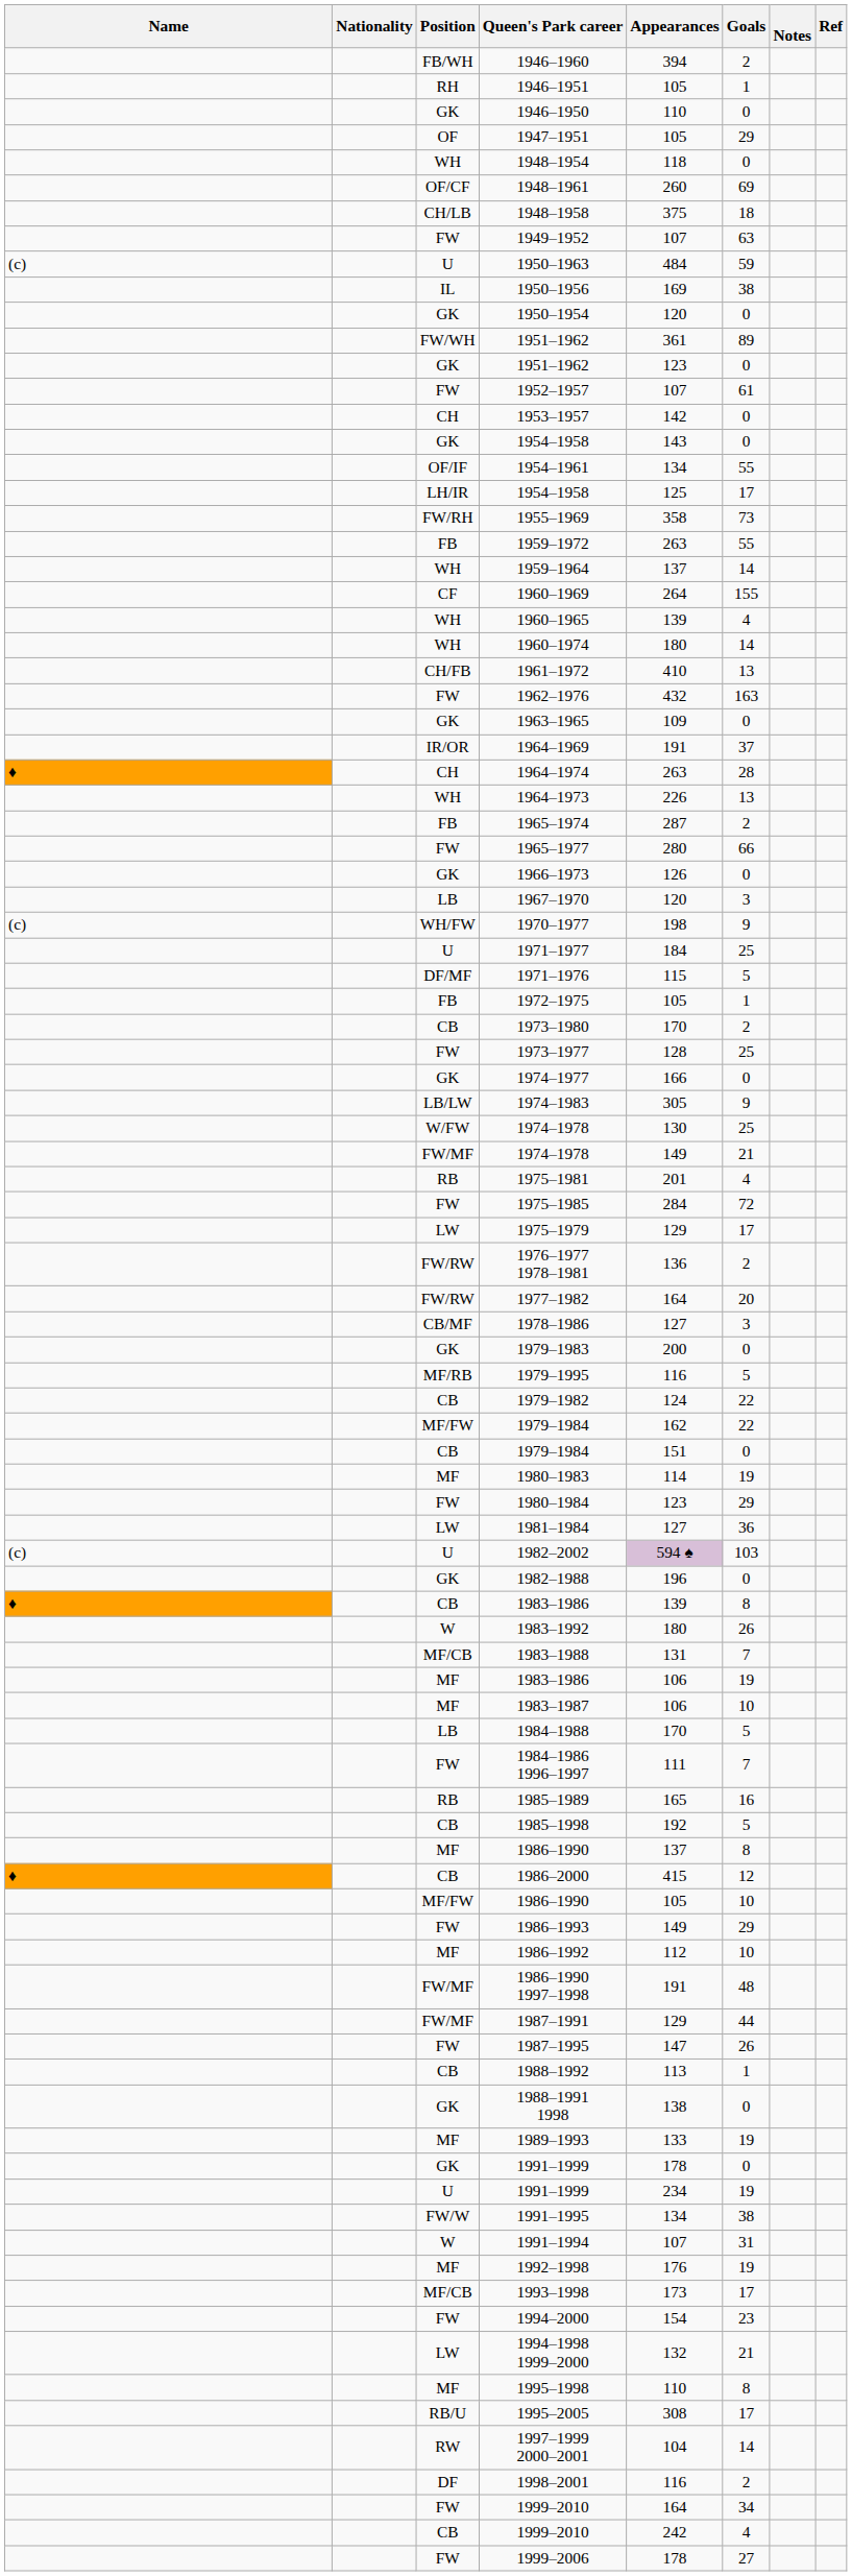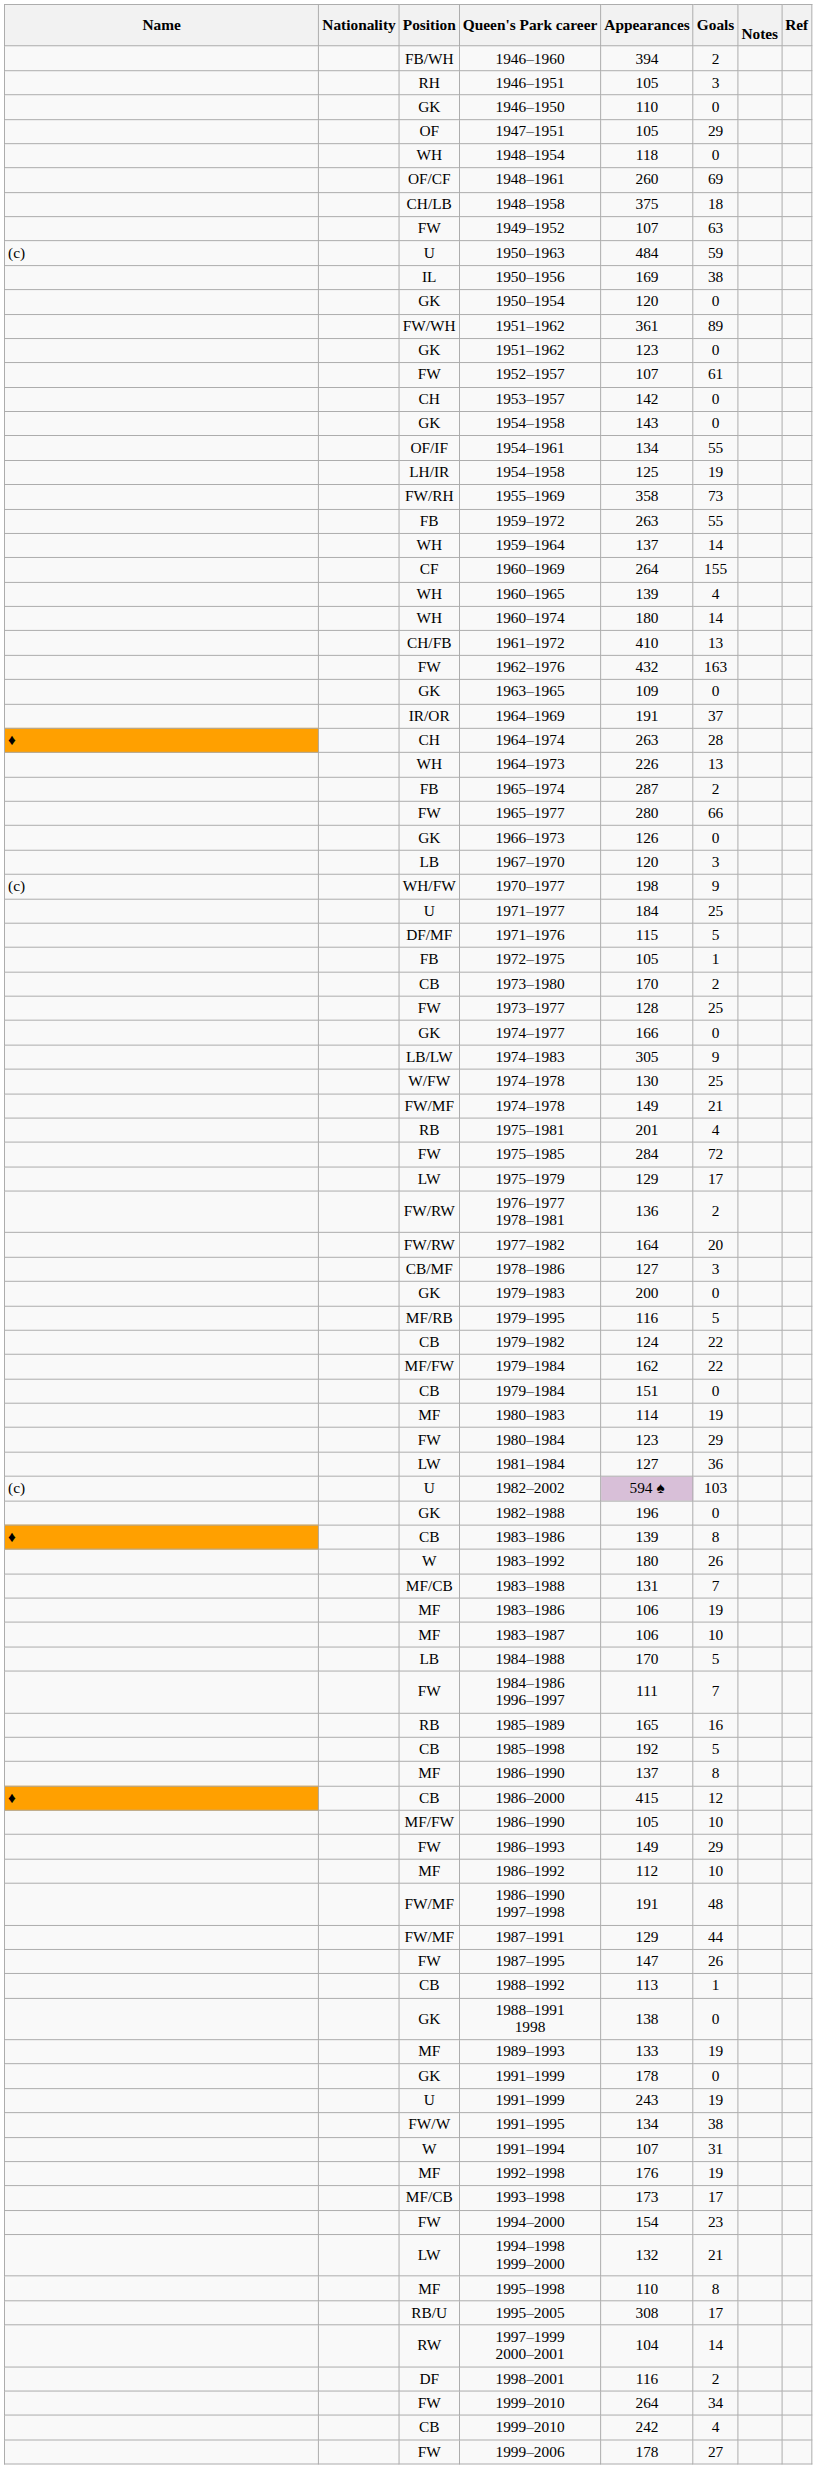 <table class="wikitable sortable" style="text-align: center;">
 <tr>
 <th style="width:20em">Name</th>
 <th>Nationality</th>
 <th>Position</th>
 <th>Queen's Park career</th>
 <th>Appearances</th>
 <th>Goals</th>
 <th><br>Notes</th>
 <th>Ref</th>
 </tr>
 <tr>
 <td style="text-align:left;"></td>
 <td style="text-align:left;"></td>
 <td>FB/WH</td>
 <td>1946–1960</td>
 <td>394</td>
 <td>2</td>
 <td></td>
 <td></td>
 </tr>
 <tr>
 <td style="text-align:left;"></td>
 <td style="text-align:left;"></td>
 <td>RH</td>
 <td>1946–1951</td>
 <td>105</td>
-<td>1</td>
+<td>3</td>
 <td><br></td>
 <td></td>
 </tr>
 <tr>
 <td style="text-align:left;"></td>
 <td style="text-align:left;"></td>
 <td>GK</td>
 <td>1946–1950</td>
 <td>110</td>
 <td>0</td>
 <td><br></td>
 <td></td>
 </tr>
 <tr>
 <td style="text-align:left;"></td>
 <td style="text-align:left;"></td>
 <td>OF</td>
 <td>1947–1951</td>
 <td>105</td>
 <td>29</td>
 <td></td>
 <td></td>
 </tr>
 <tr>
 <td style="text-align:left;"></td>
 <td style="text-align:left;"></td>
 <td>WH</td>
 <td>1948–1954</td>
 <td>118</td>
 <td>0</td>
 <td></td>
 <td></td>
 </tr>
 <tr>
 <td style="text-align:left;"></td>
 <td style="text-align:left;"></td>
 <td>OF/CF</td>
 <td>1948–1961</td>
 <td>260</td>
 <td>69</td>
 <td></td>
 <td></td>
 </tr>
 <tr>
 <td style="text-align:left;"></td>
 <td style="text-align:left;"></td>
 <td>CH/LB</td>
 <td>1948–1958</td>
 <td>375</td>
 <td>18</td>
 <td><br></td>
 <td></td>
 </tr>
 <tr>
 <td style="text-align:left;"></td>
 <td style="text-align:left;"></td>
 <td>FW</td>
 <td>1949–1952</td>
 <td>107</td>
 <td>63</td>
 <td></td>
 <td></td>
 </tr>
 <tr>
 <td style="text-align:left;"> (c)</td>
 <td style="text-align:left;"></td>
 <td>U</td>
 <td>1950–1963</td>
 <td>484</td>
 <td>59</td>
 <td></td>
 <td></td>
 </tr>
 <tr>
 <td style="text-align:left;"></td>
 <td style="text-align:left;"></td>
 <td>IL</td>
 <td>1950–1956</td>
 <td>169</td>
 <td>38</td>
 <td></td>
 <td></td>
 </tr>
 <tr>
 <td style="text-align:left;"></td>
 <td style="text-align:left;"></td>
 <td>GK</td>
 <td>1950–1954</td>
 <td>120</td>
 <td>0</td>
 <td></td>
 <td></td>
 </tr>
 <tr>
 <td style="text-align:left;"></td>
 <td style="text-align:left;"></td>
 <td>FW/WH</td>
 <td>1951–1962</td>
 <td>361</td>
 <td>89</td>
 <td></td>
 <td></td>
 </tr>
 <tr>
 <td style="text-align:left;"></td>
 <td style="text-align:left;"></td>
 <td>GK</td>
 <td>1951–1962</td>
 <td>123</td>
 <td>0</td>
 <td></td>
 <td></td>
 </tr>
 <tr>
 <td style="text-align:left;"></td>
 <td style="text-align:left;"></td>
 <td>FW</td>
 <td>1952–1957</td>
 <td>107</td>
 <td>61</td>
 <td></td>
 <td></td>
 </tr>
 <tr>
 <td style="text-align:left;"></td>
 <td style="text-align:left;"></td>
 <td>CH</td>
 <td>1953–1957</td>
 <td>142</td>
 <td>0</td>
 <td></td>
 <td></td>
 </tr>
 <tr>
 <td style="text-align:left;"></td>
 <td style="text-align:left;"></td>
 <td>GK</td>
 <td>1954–1958</td>
 <td>143</td>
 <td>0</td>
 <td></td>
 <td></td>
 </tr>
 <tr>
 <td style="text-align:left;"></td>
 <td style="text-align:left;"></td>
 <td>OF/IF</td>
 <td>1954–1961</td>
 <td>134</td>
 <td>55</td>
 <td><br></td>
 <td></td>
 </tr>
 <tr>
 <td style="text-align:left;"></td>
 <td style="text-align:left;"></td>
 <td>LH/IR</td>
 <td>1954–1958</td>
 <td>125</td>
-<td>17</td>
+<td>19</td>
 <td></td>
 <td></td>
 </tr>
 <tr>
 <td style="text-align:left;"></td>
 <td style="text-align:left;"></td>
 <td>FW/RH</td>
 <td>1955–1969</td>
 <td>358</td>
 <td>73</td>
 <td><br></td>
 <td></td>
 </tr>
 <tr>
 <td style="text-align:left;"></td>
 <td style="text-align:left;"></td>
 <td>FB</td>
 <td>1959–1972</td>
 <td>263</td>
 <td>55</td>
 <td></td>
 <td></td>
 </tr>
 <tr>
 <td style="text-align:left;"></td>
 <td style="text-align:left;"></td>
 <td>WH</td>
 <td>1959–1964</td>
 <td>137</td>
 <td>14</td>
 <td></td>
 <td></td>
 </tr>
 <tr>
 <td style="text-align:left;"></td>
 <td style="text-align:left;"></td>
 <td>CF</td>
 <td>1960–1969</td>
 <td>264</td>
 <td>155</td>
 <td><br></td>
 <td></td>
 </tr>
 <tr>
 <td style="text-align:left;"></td>
 <td style="text-align:left;"></td>
 <td>WH</td>
 <td>1960–1965</td>
 <td>139</td>
 <td>4</td>
 <td></td>
 <td></td>
 </tr>
 <tr>
 <td style="text-align:left;"></td>
 <td style="text-align:left;"></td>
 <td>WH</td>
 <td>1960–1974</td>
 <td>180</td>
 <td>14</td>
 <td></td>
 <td></td>
 </tr>
 <tr>
 <td style="text-align:left;"></td>
 <td style="text-align:left;"></td>
 <td>CH/FB</td>
 <td>1961–1972</td>
 <td>410</td>
 <td>13</td>
 <td><br></td>
 <td></td>
 </tr>
 <tr>
 <td style="text-align:left;"></td>
 <td style="text-align:left;"></td>
 <td>FW</td>
 <td>1962–1976</td>
 <td>432</td>
 <td>163</td>
 <td><br></td>
 <td></td>
 </tr>
 <tr>
 <td style="text-align:left;"></td>
 <td style="text-align:left;"></td>
 <td>GK</td>
 <td>1963–1965</td>
 <td>109</td>
 <td>0</td>
 <td></td>
 <td></td>
 </tr>
 <tr>
 <td style="text-align:left;"></td>
 <td style="text-align:left;"></td>
 <td>IR/OR</td>
 <td>1964–1969</td>
 <td>191</td>
 <td>37</td>
 <td><br></td>
 <td></td>
 </tr>
 <tr>
 <td style="text-align:left; background:#ffa000;"> ♦</td>
 <td style="text-align:left;"></td>
 <td>CH</td>
 <td>1964–1974</td>
 <td>263</td>
 <td>28</td>
 <td><br></td>
 <td></td>
 </tr>
 <tr>
 <td style="text-align:left;"></td>
 <td style="text-align:left;"></td>
 <td>WH</td>
 <td>1964–1973</td>
 <td>226</td>
 <td>13</td>
 <td></td>
 <td></td>
 </tr>
 <tr>
 <td style="text-align:left;"></td>
 <td style="text-align:left;"></td>
 <td>FB</td>
 <td>1965–1974</td>
 <td>287</td>
 <td>2</td>
 <td></td>
 <td></td>
 </tr>
 <tr>
 <td style="text-align:left;"></td>
 <td style="text-align:left;"></td>
 <td>FW</td>
 <td>1965–1977</td>
 <td>280</td>
 <td>66</td>
 <td></td>
 <td></td>
 </tr>
 <tr>
 <td style="text-align:left;"></td>
 <td style="text-align:left;"></td>
 <td>GK</td>
 <td>1966–1973</td>
 <td>126</td>
 <td>0</td>
 <td><br></td>
 <td></td>
 </tr>
 <tr>
 <td style="text-align:left;"></td>
 <td style="text-align:left;"></td>
 <td>LB</td>
 <td>1967–1970</td>
 <td>120</td>
 <td>3</td>
 <td></td>
 <td></td>
 </tr>
 <tr>
 <td style="text-align:left;"> (c)</td>
 <td style="text-align:left;"></td>
 <td>WH/FW</td>
 <td>1970–1977</td>
 <td>198</td>
 <td>9</td>
 <td></td>
 <td></td>
 </tr>
 <tr>
 <td style="text-align:left;"></td>
 <td style="text-align:left;"></td>
 <td>U</td>
 <td>1971–1977</td>
 <td>184</td>
 <td>25</td>
 <td></td>
 <td></td>
 </tr>
 <tr>
 <td style="text-align:left;"></td>
 <td style="text-align:left;"></td>
 <td>DF/MF</td>
 <td>1971–1976</td>
 <td>115</td>
 <td>5</td>
 <td><br></td>
 <td></td>
 </tr>
 <tr>
 <td style="text-align:left;"></td>
 <td style="text-align:left;"></td>
 <td>FB</td>
 <td>1972–1975</td>
 <td>105</td>
 <td>1</td>
 <td></td>
 <td></td>
 </tr>
 <tr>
 <td style="text-align:left;"></td>
 <td style="text-align:left;"></td>
 <td>CB</td>
 <td>1973–1980</td>
 <td>170</td>
 <td>2</td>
 <td></td>
 <td></td>
 </tr>
 <tr>
 <td style="text-align:left;"></td>
 <td style="text-align:left;"></td>
 <td>FW</td>
 <td>1973–1977</td>
 <td>128</td>
 <td>25</td>
 <td></td>
 <td></td>
 </tr>
 <tr>
 <td style="text-align:left;"></td>
 <td style="text-align:left;"></td>
 <td>GK</td>
 <td>1974–1977</td>
 <td>166</td>
 <td>0</td>
 <td></td>
 <td></td>
 </tr>
 <tr>
 <td style="text-align:left;"></td>
 <td style="text-align:left;"></td>
 <td>LB/LW</td>
 <td>1974–1983</td>
 <td>305</td>
 <td>9</td>
 <td></td>
 <td></td>
 </tr>
 <tr>
 <td style="text-align:left;"></td>
 <td style="text-align:left;"></td>
 <td>W/FW</td>
 <td>1974–1978</td>
 <td>130</td>
 <td>25</td>
 <td></td>
 <td></td>
 </tr>
 <tr>
 <td style="text-align:left;"></td>
 <td style="text-align:left;"></td>
 <td>FW/MF</td>
 <td>1974–1978</td>
 <td>149</td>
 <td>21</td>
 <td></td>
 <td></td>
 </tr>
 <tr>
 <td style="text-align:left;"></td>
 <td style="text-align:left;"></td>
 <td>RB</td>
 <td>1975–1981</td>
 <td>201</td>
 <td>4</td>
 <td></td>
 <td></td>
 </tr>
 <tr>
 <td style="text-align:left;"></td>
 <td style="text-align:left;"></td>
 <td>FW</td>
 <td>1975–1985</td>
 <td>284</td>
 <td>72</td>
 <td></td>
 <td></td>
 </tr>
 <tr>
 <td style="text-align:left;"></td>
 <td style="text-align:left;"></td>
 <td>LW</td>
 <td>1975–1979</td>
 <td>129</td>
 <td>17</td>
 <td></td>
 <td></td>
 </tr>
 <tr>
 <td style="text-align:left;"></td>
 <td style="text-align:left;"></td>
 <td>FW/RW</td>
 <td>1976–1977<br>1978–1981</td>
 <td>136</td>
 <td>2</td>
 <td></td>
 <td></td>
 </tr>
 <tr>
 <td style="text-align:left;"></td>
 <td style="text-align:left;"></td>
 <td>FW/RW</td>
 <td>1977–1982</td>
 <td>164</td>
 <td>20</td>
 <td></td>
 <td></td>
 </tr>
 <tr>
 <td style="text-align:left;"></td>
 <td style="text-align:left;"></td>
 <td>CB/MF</td>
 <td>1978–1986</td>
 <td>127</td>
 <td>3</td>
 <td></td>
 <td></td>
 </tr>
 <tr>
 <td style="text-align:left;"></td>
 <td style="text-align:left;"></td>
 <td>GK</td>
 <td>1979–1983</td>
 <td>200</td>
 <td>0</td>
 <td></td>
 <td></td>
 </tr>
 <tr>
 <td style="text-align:left;"></td>
 <td style="text-align:left;"></td>
 <td>MF/RB</td>
 <td>1979–1995</td>
 <td>116</td>
 <td>5</td>
 <td></td>
 <td></td>
 </tr>
 <tr>
 <td style="text-align:left;"></td>
 <td style="text-align:left;"></td>
 <td>CB</td>
 <td>1979–1982</td>
 <td>124</td>
 <td>22</td>
 <td></td>
 <td></td>
 </tr>
 <tr>
 <td style="text-align:left;"></td>
 <td style="text-align:left;"></td>
 <td>MF/FW</td>
 <td>1979–1984</td>
 <td>162</td>
 <td>22</td>
 <td></td>
 <td></td>
 </tr>
 <tr>
 <td style="text-align:left;"></td>
 <td style="text-align:left;"></td>
 <td>CB</td>
 <td>1979–1984</td>
 <td>151</td>
 <td>0</td>
 <td></td>
 <td></td>
 </tr>
 <tr>
 <td style="text-align:left;"></td>
 <td style="text-align:left;"></td>
 <td>MF</td>
 <td>1980–1983</td>
 <td>114</td>
 <td>19</td>
 <td></td>
 <td></td>
 </tr>
 <tr>
 <td style="text-align:left;"></td>
 <td style="text-align:left;"></td>
 <td>FW</td>
 <td>1980–1984</td>
 <td>123</td>
 <td>29</td>
 <td></td>
 <td></td>
 </tr>
 <tr>
 <td style="text-align:left;"></td>
 <td style="text-align:left;"></td>
 <td>LW</td>
 <td>1981–1984</td>
 <td>127</td>
 <td>36</td>
 <td></td>
 <td></td>
 </tr>
 <tr>
 <td style="text-align:left;"> (c)</td>
 <td style="text-align:left;"></td>
 <td>U</td>
 <td>1982–2002</td>
 <td style="background:thistle;">594 ♠</td>
 <td>103</td>
 <td></td>
 <td></td>
 </tr>
 <tr>
 <td style="text-align:left;"></td>
 <td style="text-align:left;"></td>
 <td>GK</td>
 <td>1982–1988</td>
 <td>196</td>
 <td>0</td>
 <td></td>
 <td></td>
 </tr>
 <tr>
 <td style="text-align:left; background:#ffa000;"> ♦</td>
 <td style="text-align:left;"></td>
 <td>CB</td>
 <td>1983–1986</td>
 <td>139</td>
 <td>8</td>
 <td></td>
 <td></td>
 </tr>
 <tr>
 <td style="text-align:left;"></td>
 <td style="text-align:left;"></td>
 <td>W</td>
 <td>1983–1992</td>
 <td>180</td>
 <td>26</td>
 <td></td>
 <td></td>
 </tr>
 <tr>
 <td style="text-align:left;"></td>
 <td style="text-align:left;"></td>
 <td>MF/CB</td>
 <td>1983–1988</td>
 <td>131</td>
 <td>7</td>
 <td></td>
 <td></td>
 </tr>
 <tr>
 <td style="text-align:left;"></td>
 <td style="text-align:left;"></td>
 <td>MF</td>
 <td>1983–1986</td>
 <td>106</td>
 <td>19</td>
 <td></td>
 <td></td>
 </tr>
 <tr>
 <td style="text-align:left;"></td>
 <td style="text-align:left;"></td>
 <td>MF</td>
 <td>1983–1987</td>
 <td>106</td>
 <td>10</td>
 <td></td>
 <td></td>
 </tr>
 <tr>
 <td style="text-align:left;"></td>
 <td style="text-align:left;"></td>
 <td>LB</td>
 <td>1984–1988</td>
 <td>170</td>
 <td>5</td>
 <td></td>
 <td></td>
 </tr>
 <tr>
 <td style="text-align:left;"></td>
 <td style="text-align:left;"></td>
 <td>FW</td>
 <td>1984–1986<br>1996–1997</td>
 <td>111</td>
 <td>7</td>
 <td></td>
 <td></td>
 </tr>
 <tr>
 <td style="text-align:left;"></td>
 <td style="text-align:left;"></td>
 <td>RB</td>
 <td>1985–1989</td>
 <td>165</td>
 <td>16</td>
 <td></td>
 <td></td>
 </tr>
 <tr>
 <td style="text-align:left;"></td>
 <td style="text-align:left;"></td>
 <td>CB</td>
 <td>1985–1998</td>
 <td>192</td>
 <td>5</td>
 <td></td>
 <td></td>
 </tr>
 <tr>
 <td style="text-align:left;"></td>
 <td style="text-align:left;"></td>
 <td>MF</td>
 <td>1986–1990</td>
 <td>137</td>
 <td>8</td>
 <td></td>
 <td></td>
 </tr>
 <tr>
 <td style="text-align:left; background:#ffa000;"> ♦</td>
 <td style="text-align:left;"></td>
 <td>CB</td>
 <td>1986–2000</td>
 <td>415</td>
 <td>12</td>
 <td></td>
 <td></td>
 </tr>
 <tr>
 <td style="text-align:left;"></td>
 <td style="text-align:left;"></td>
 <td>MF/FW</td>
 <td>1986–1990</td>
 <td>105</td>
 <td>10</td>
 <td></td>
 <td></td>
 </tr>
 <tr>
 <td style="text-align:left;"></td>
 <td style="text-align:left;"></td>
 <td>FW</td>
 <td>1986–1993</td>
 <td>149</td>
 <td>29</td>
 <td></td>
 <td></td>
 </tr>
 <tr>
 <td style="text-align:left;"></td>
 <td style="text-align:left;"></td>
 <td>MF</td>
 <td>1986–1992</td>
 <td>112</td>
 <td>10</td>
 <td></td>
 <td></td>
 </tr>
 <tr>
 <td style="text-align:left;"></td>
 <td style="text-align:left;"></td>
 <td>FW/MF</td>
 <td>1986–1990<br>1997–1998</td>
 <td>191</td>
 <td>48</td>
 <td></td>
 <td></td>
 </tr>
 <tr>
 <td style="text-align:left;"></td>
 <td style="text-align:left;"></td>
 <td>FW/MF</td>
 <td>1987–1991</td>
 <td>129</td>
 <td>44</td>
 <td></td>
 <td></td>
 </tr>
 <tr>
 <td style="text-align:left;"></td>
 <td style="text-align:left;"></td>
 <td>FW</td>
 <td>1987–1995</td>
 <td>147</td>
 <td>26</td>
 <td></td>
 <td></td>
 </tr>
 <tr>
 <td style="text-align:left;"></td>
 <td style="text-align:left;"></td>
 <td>CB</td>
 <td>1988–1992</td>
 <td>113</td>
 <td>1</td>
 <td></td>
 <td></td>
 </tr>
 <tr>
 <td style="text-align:left;"></td>
 <td style="text-align:left;"></td>
 <td>GK</td>
 <td>1988–1991<br>1998</td>
 <td>138</td>
 <td>0</td>
 <td></td>
 <td></td>
 </tr>
 <tr>
 <td style="text-align:left;"></td>
 <td style="text-align:left;"></td>
 <td>MF</td>
 <td>1989–1993</td>
 <td>133</td>
 <td>19</td>
 <td></td>
 <td></td>
 </tr>
 <tr>
 <td style="text-align:left;"></td>
 <td style="text-align:left;"></td>
 <td>GK</td>
 <td>1991–1999</td>
 <td>178</td>
 <td>0</td>
 <td></td>
 <td></td>
 </tr>
 <tr>
 <td style="text-align:left;"></td>
 <td style="text-align:left;"></td>
 <td>U</td>
 <td>1991–1999</td>
-<td>234</td>
+<td>243</td>
 <td>19</td>
 <td></td>
 <td></td>
 </tr>
 <tr>
 <td style="text-align:left;"></td>
 <td style="text-align:left;"></td>
 <td>FW/W</td>
 <td>1991–1995</td>
 <td>134</td>
 <td>38</td>
 <td></td>
 <td></td>
 </tr>
 <tr>
 <td style="text-align:left;"></td>
 <td style="text-align:left;"></td>
 <td>W</td>
 <td>1991–1994</td>
 <td>107</td>
 <td>31</td>
 <td></td>
 <td></td>
 </tr>
 <tr>
 <td style="text-align:left;"></td>
 <td style="text-align:left;"></td>
 <td>MF</td>
 <td>1992–1998</td>
 <td>176</td>
 <td>19</td>
 <td></td>
 <td></td>
 </tr>
 <tr>
 <td style="text-align:left;"></td>
 <td style="text-align:left;"></td>
 <td>MF/CB</td>
 <td>1993–1998</td>
 <td>173</td>
 <td>17</td>
 <td></td>
 <td></td>
 </tr>
 <tr>
 <td style="text-align:left;"></td>
 <td style="text-align:left;"></td>
 <td>FW</td>
 <td>1994–2000</td>
 <td>154</td>
 <td>23</td>
 <td></td>
 <td></td>
 </tr>
 <tr>
 <td style="text-align:left;"></td>
 <td style="text-align:left;"></td>
 <td>LW</td>
 <td>1994–1998<br>1999–2000</td>
 <td>132</td>
 <td>21</td>
 <td></td>
 <td></td>
 </tr>
 <tr>
 <td style="text-align:left;"></td>
 <td style="text-align:left;"></td>
 <td>MF</td>
 <td>1995–1998</td>
 <td>110</td>
 <td>8</td>
 <td></td>
 <td></td>
 </tr>
 <tr>
 <td style="text-align:left;"></td>
 <td style="text-align:left;"></td>
 <td>RB/U</td>
 <td>1995–2005</td>
 <td>308</td>
 <td>17</td>
 <td></td>
 <td></td>
 </tr>
 <tr>
 <td style="text-align:left;"></td>
 <td style="text-align:left;"></td>
 <td>RW</td>
 <td>1997–1999<br>2000–2001</td>
 <td>104</td>
 <td>14</td>
 <td></td>
 <td></td>
 </tr>
 <tr>
 <td style="text-align:left;"></td>
 <td style="text-align:left;"></td>
 <td>DF</td>
 <td>1998–2001</td>
 <td>116</td>
 <td>2</td>
 <td></td>
 <td></td>
 </tr>
 <tr>
 <td style="text-align:left;"></td>
 <td style="text-align:left;"></td>
 <td>FW</td>
 <td>1999–2010</td>
-<td>164</td>
+<td>264</td>
 <td>34</td>
 <td></td>
 <td></td>
 </tr>
 <tr>
 <td style="text-align:left;"></td>
 <td style="text-align:left;"></td>
 <td>CB</td>
 <td>1999–2010</td>
 <td>242</td>
 <td>4</td>
 <td></td>
 <td></td>
 </tr>
 <tr>
 <td style="text-align:left;"></td>
 <td style="text-align:left;"></td>
 <td>FW</td>
 <td>1999–2006</td>
 <td>178</td>
 <td>27</td>
 <td></td>
 <td></td>
 </tr>
 </table>
